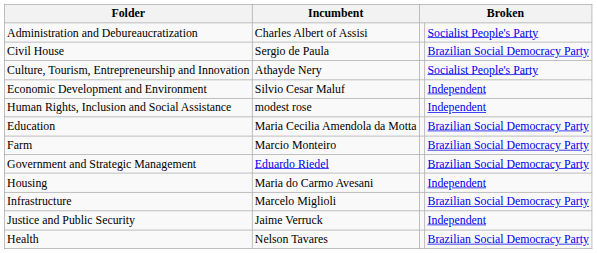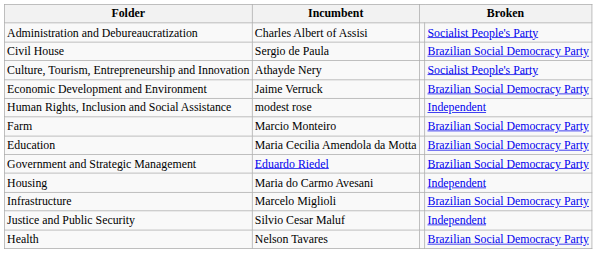 <table class="wikitable">
 <tr>
 <th>Folder</th>
 <th>Incumbent</th>
 <th colspan="2">Broken</th>
 </tr>
 <tr>
 <td>Administration and Debureaucratization</td>
 <td>Charles Albert of Assisi</td>
 <td></td>
 <td><a href='#'>Socialist People's Party</a></td>
 </tr>
 <tr>
 <td>Civil House</td>
 <td>Sergio de Paula</td>
 <td></td>
 <td><a href='#'>Brazilian Social Democracy Party</a></td>
 </tr>
 <tr>
 <td>Culture, Tourism, Entrepreneurship and Innovation</td>
 <td>Athayde Nery</td>
 <td></td>
 <td><a href='#'>Socialist People's Party</a></td>
 </tr>
 <tr>
 <td>Economic Development and Environment</td>
-<td>Silvio Cesar Maluf</td>
+<td>Jaime Verruck</td>
 <td></td>
-<td><a href='#'>Independent</a></td>
+<td><a href='#'>Brazilian Social Democracy Party</a></td>
 </tr>
 <tr>
 <td>Human Rights, Inclusion and Social Assistance</td>
 <td>modest rose</td>
 <td></td>
 <td><a href='#'>Independent</a></td>
 </tr>
 <tr>
-<td>Education</td>
-<td>Maria Cecilia Amendola da Motta</td>
+<td>Farm</td>
+<td>Marcio Monteiro</td>
 <td></td>
 <td><a href='#'>Brazilian Social Democracy Party</a></td>
 </tr>
 <tr>
-<td>Farm</td>
-<td>Marcio Monteiro</td>
+<td>Education</td>
+<td>Maria Cecilia Amendola da Motta</td>
 <td></td>
 <td><a href='#'>Brazilian Social Democracy Party</a></td>
 </tr>
 <tr>
 <td>Government and Strategic Management</td>
 <td><a href='#'>Eduardo Riedel</a></td>
 <td></td>
 <td><a href='#'>Brazilian Social Democracy Party</a></td>
 </tr>
 <tr>
 <td>Housing</td>
 <td>Maria do Carmo Avesani</td>
 <td></td>
 <td><a href='#'>Independent</a></td>
 </tr>
 <tr>
 <td>Infrastructure</td>
 <td>Marcelo Miglioli</td>
 <td></td>
 <td><a href='#'>Brazilian Social Democracy Party</a></td>
 </tr>
 <tr>
 <td>Justice and Public Security</td>
-<td>Jaime Verruck</td>
+<td>Silvio Cesar Maluf</td>
 <td></td>
 <td><a href='#'>Independent</a></td>
 </tr>
 <tr>
 <td>Health</td>
 <td>Nelson Tavares</td>
 <td></td>
 <td><a href='#'>Brazilian Social Democracy Party</a></td>
 </tr>
 </table>
